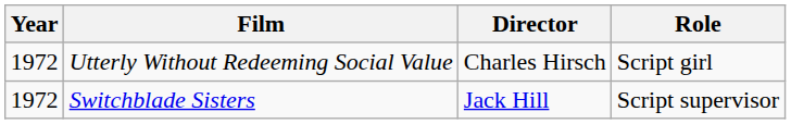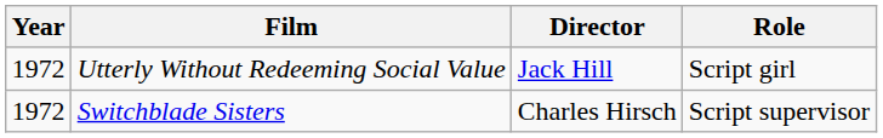 <table class="wikitable">
 <tr>
 <th>Year</th>
 <th>Film</th>
 <th>Director</th>
 <th>Role</th>
 </tr>
 <tr>
 <td>1972</td>
 <td><em>Utterly Without Redeeming Social Value</em></td>
-<td>Charles Hirsch</td>
+<td><a href='#'>Jack Hill</a></td>
 <td>Script girl</td>
 </tr>
 <tr>
 <td>1972</td>
 <td><em><a href='#'>Switchblade Sisters</a></em></td>
-<td><a href='#'>Jack Hill</a></td>
+<td>Charles Hirsch</td>
 <td>Script supervisor</td>
 </tr>
 </table>
